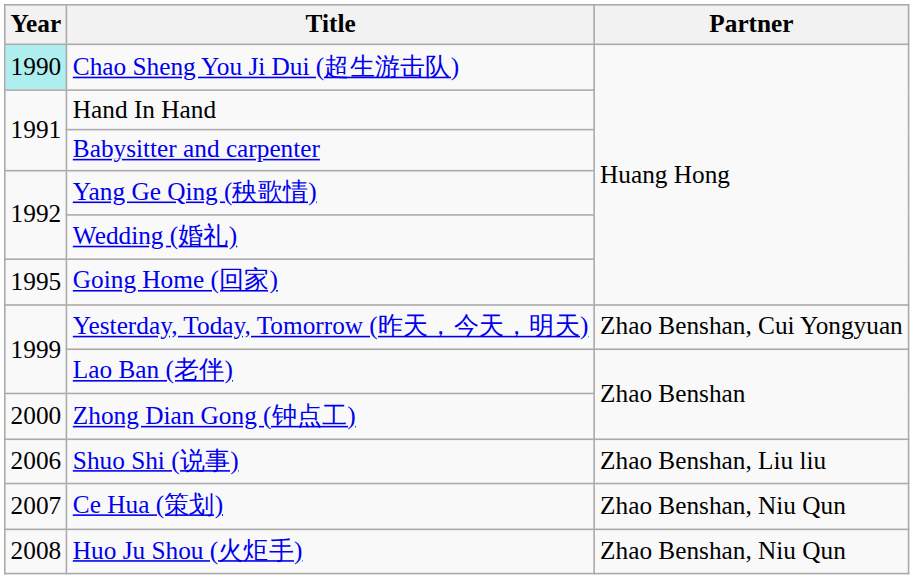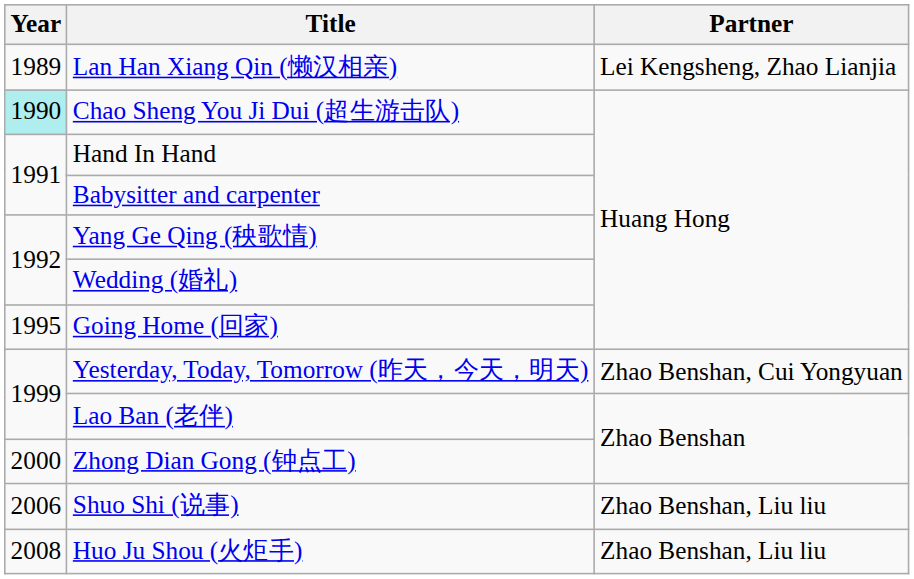 <table class="wikitable">
 <tr>
 <th>Year</th>
 <th>Title</th>
 <th>Partner</th>
+</tr>
+<tr>
+<td>1989</td>
+<td><a href='#'>Lan Han Xiang Qin (懒汉相亲)</a></td>
+<td>Lei Kengsheng, Zhao Lianjia</td>
 </tr>
 <tr>
 <td style="background: paleturquoise;">1990</td>
 <td><a href='#'>Chao Sheng You Ji Dui (超生游击队)</a></td>
 <td rowspan="6">Huang Hong</td>
 </tr>
 <tr>
 <td rowspan="2">1991</td>
 <td>Hand In Hand</td>
 </tr>
 <tr>
 <td><a href='#'>Babysitter and carpenter</a></td>
 </tr>
 <tr>
 <td rowspan="2">1992</td>
 <td><a href='#'>Yang Ge Qing (秧歌情)</a></td>
 </tr>
 <tr>
 <td><a href='#'>Wedding (婚礼)</a></td>
 </tr>
 <tr>
 <td>1995</td>
 <td><a href='#'>Going Home (回家)</a></td>
 </tr>
 <tr>
 <td rowspan="2">1999</td>
 <td><a href='#'>Yesterday, Today, Tomorrow (昨天，今天，明天)</a></td>
 <td>Zhao Benshan, Cui Yongyuan</td>
 </tr>
 <tr>
 <td><a href='#'>Lao Ban (老伴)</a></td>
 <td rowspan="2">Zhao Benshan</td>
 </tr>
 <tr>
 <td>2000</td>
 <td><a href='#'>Zhong Dian Gong (钟点工)</a></td>
 </tr>
 <tr>
 <td>2006</td>
 <td><a href='#'>Shuo Shi (说事)</a></td>
 <td>Zhao Benshan, Liu liu</td>
 </tr>
 <tr>
-<td>2007</td>
-<td><a href='#'>Ce Hua (策划)</a></td>
-<td>Zhao Benshan, Niu Qun</td>
-</tr>
-<tr>
 <td>2008</td>
 <td><a href='#'>Huo Ju Shou (火炬手)</a></td>
-<td>Zhao Benshan, Niu Qun</td>
+<td>Zhao Benshan, Liu liu</td>
 </tr>
 </table>
